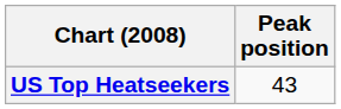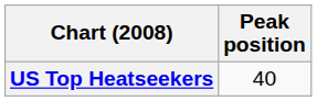 <table class="wikitable plainrowheaders">
 <tr>
 <th>Chart (2008)</th>
 <th>Peak<br>position</th>
 </tr>
 <tr>
 <th scope="row"><a href='#'>US Top Heatseekers</a></th>
-<td style="text-align:center;">43</td>
+<td style="text-align:center;">40</td>
 </tr>
 </table>
